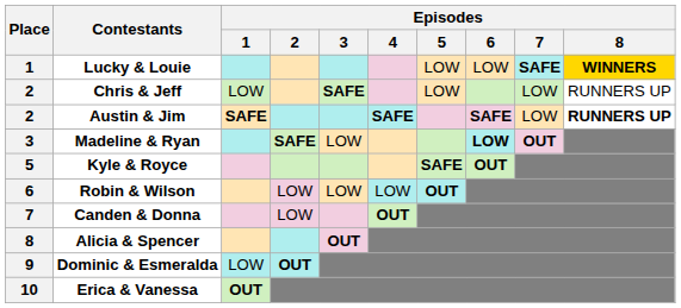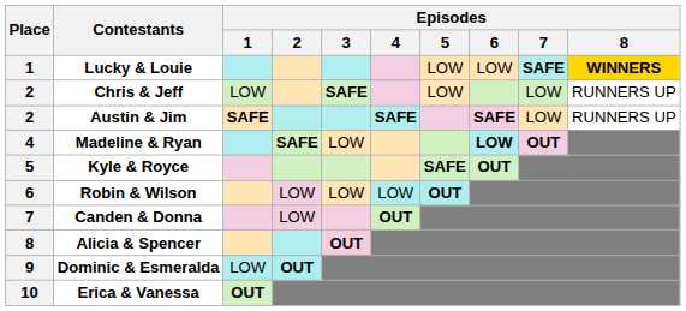 <table class="wikitable" style="text-align:center; background:white">
 <tr>
 <th rowspan=2>Place</th>
 <th rowspan=2>Contestants</th>
 <th colspan=13>Episodes</th>
 </tr>
 <tr>
 <th>1</th>
 <th>2</th>
 <th>3</th>
 <th>4</th>
 <th>5</th>
 <th>6</th>
 <th>7</th>
 <th>8</th>
 </tr>
 <tr>
 <th>1</th>
 <td><strong>Lucky & Louie</strong></td>
 <td bgcolor=#afeeee></td>
 <td bgcolor="#ffe5b4"></td>
 <td bgcolor="#afeeee"></td>
 <td bgcolor="#f2cee0"></td>
 <td bgcolor="#ffe5b4">LOW</td>
 <td bgcolor="#ffe5b4">LOW</td>
 <td bgcolor="#afeeee"><strong>SAFE</strong></td>
 <td bgcolor=gold><strong>WINNERS</strong></td>
 </tr>
 <tr>
 <th>2</th>
 <td><strong>Chris & Jeff</strong></td>
 <td bgcolor="#d0f0c0">LOW</td>
 <td bgcolor="#ffe5b4"></td>
 <td bgcolor="#d0f0c0"><strong>SAFE</strong></td>
 <td bgcolor="#f2cee0"></td>
 <td bgcolor="#ffe5b4">LOW</td>
 <td bgcolor="#d0f0c0"></td>
 <td bgcolor="#d0f0c0">LOW</td>
 <td>RUNNERS UP</td>
 </tr>
 <tr>
 <th>2</th>
 <td><strong>Austin & Jim</strong></td>
 <td bgcolor="#ffe5b4"><strong>SAFE</strong></td>
 <td bgcolor=#afeeee></td>
 <td bgcolor=#afeeee></td>
 <td bgcolor=#afeeee><strong>SAFE</strong></td>
 <td bgcolor="#f2cee0"></td>
 <td bgcolor="#f2cee0"><strong>SAFE</strong></td>
 <td bgcolor="#ffe5b4">LOW</td>
-<td><strong>RUNNERS UP</strong></td>
+<td>RUNNERS UP</td>
 </tr>
 <tr>
-<th>3</th>
+<th>4</th>
 <td><strong>Madeline & Ryan</strong></td>
 <td bgcolor="#afeeee"></td>
 <td bgcolor="#d0f0c0"><strong>SAFE</strong></td>
 <td bgcolor="#ffe5b4">LOW</td>
 <td bgcolor="#ffe5b4"></td>
 <td bgcolor="#d0f0c0"></td>
 <td bgcolor="#afeeee"><strong>LOW</strong></td>
 <td bgcolor="#f2cee0"><strong>OUT</strong></td>
 <td colspan=2; bgcolor="gray"></td>
 </tr>
 <tr>
 <th>5</th>
 <td><strong>Kyle & Royce</strong></td>
 <td bgcolor="#f2cee0"></td>
 <td bgcolor="#d0f0c0"></td>
 <td bgcolor="#d0f0c0"></td>
 <td bgcolor="#ffe5b4"></td>
 <td bgcolor="#d0f0c0"><strong>SAFE </strong></td>
 <td bgcolor="#d0f0c0"><strong>OUT</strong></td>
 <td colspan=2; bgcolor="gray"></td>
 </tr>
 <tr>
 <th>6</th>
 <td><strong>Robin & Wilson</strong></td>
 <td bgcolor="#ffe5b4"></td>
 <td bgcolor="#f2cee0">LOW</td>
 <td bgcolor="#ffe5b4">LOW</td>
 <td bgcolor="#afeeee">LOW</td>
 <td bgcolor="#afeeee"><strong>OUT</strong></td>
 <td colspan=3; bgcolor="gray"></td>
 </tr>
 <tr>
 <th>7</th>
 <td><strong>Canden & Donna</strong></td>
 <td bgcolor="#f2cee0"></td>
 <td bgcolor="#f2cee0">LOW</td>
 <td bgcolor="#f2cee0"></td>
 <td bgcolor="#d0f0c0"><strong>OUT</strong></td>
 <td colspan=4; bgcolor="gray"></td>
 </tr>
 <tr>
 <th>8</th>
 <td><strong>Alicia & Spencer</strong></td>
 <td bgcolor="#ffe5b4"></td>
 <td bgcolor="#afeeee"></td>
 <td bgcolor="#f2cee0"><strong>OUT</strong></td>
 <td colspan=5; bgcolor="gray"></td>
 </tr>
 <tr>
 <th>9</th>
 <td><strong>Dominic & Esmeralda</strong></td>
 <td bgcolor=#afeeee>LOW</td>
 <td bgcolor=#afeeee><strong>OUT</strong></td>
 <td colspan=6; bgcolor="gray"></td>
 </tr>
 <tr>
 <th>10</th>
 <td><strong>Erica & Vanessa</strong></td>
 <td bgcolor="#d0f0c0"><strong>OUT</strong></td>
 <td colspan=7; bgcolor="gray"></td>
 </tr>
 </table>
